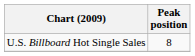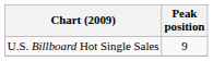 <table class="wikitable">
 <tr>
 <th>Chart (2009)</th>
 <th>Peak<br>position</th>
 </tr>
 <tr>
 <td>U.S. <em>Billboard</em> Hot Single Sales</td>
-<td align="center">8</td>
+<td align="center">9</td>
 </tr>
 <tr>
 </tr>
 </table>
